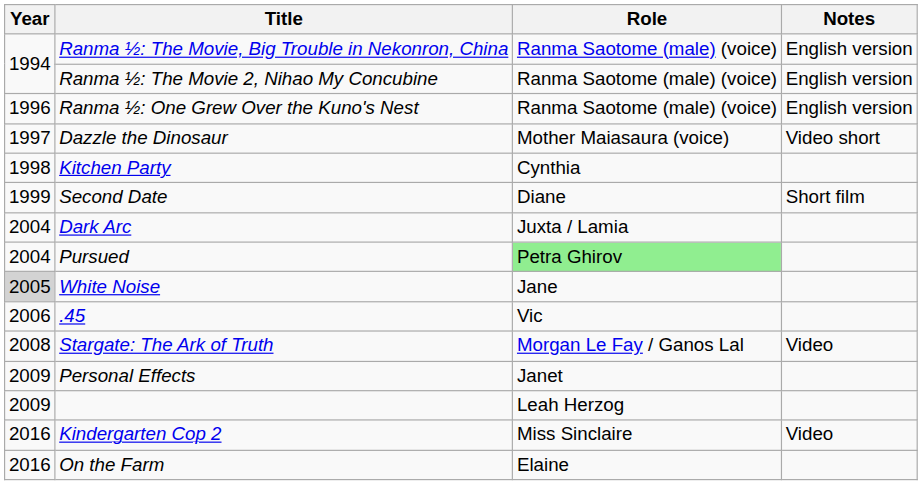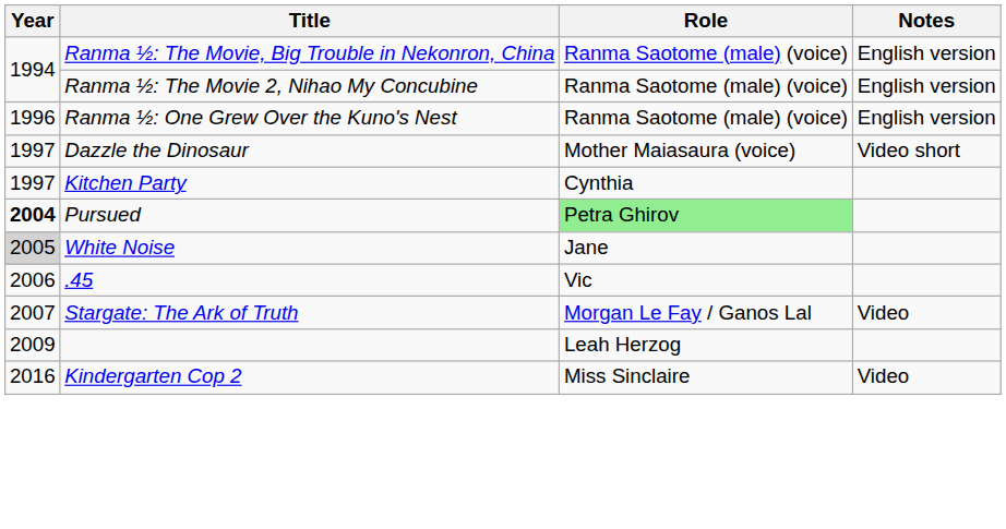 <table class="wikitable sortable">
 <tr>
 <th>Year</th>
 <th>Title</th>
 <th>Role</th>
 <th class="unsortable">Notes</th>
 </tr>
 <tr>
 <td rowspan="2">1994</td>
 <td><em><a href='#'>Ranma ½: The Movie, Big Trouble in Nekonron, China</a></em></td>
 <td><a href='#'>Ranma Saotome (male)</a> (voice)</td>
 <td>English version</td>
 </tr>
 <tr>
 <td><em>Ranma ½: The Movie 2, Nihao My Concubine</em></td>
 <td>Ranma Saotome (male) (voice)</td>
 <td>English version</td>
 </tr>
 <tr>
 <td>1996</td>
 <td><em>Ranma ½: One Grew Over the Kuno's Nest</em></td>
 <td>Ranma Saotome (male) (voice)</td>
 <td>English version</td>
 </tr>
 <tr>
 <td>1997</td>
 <td><em>Dazzle the Dinosaur</em></td>
 <td>Mother Maiasaura (voice)</td>
 <td>Video short</td>
 </tr>
 <tr>
-<td>1998</td>
+<td>1997</td>
 <td><em><a href='#'>Kitchen Party</a></em></td>
 <td>Cynthia</td>
 <td></td>
 </tr>
 <tr>
-<td>1999</td>
-<td><em>Second Date</em></td>
-<td>Diane</td>
-<td>Short film</td>
-</tr>
-<tr>
-<td>2004</td>
-<td><em><a href='#'>Dark Arc</a></em></td>
-<td>Juxta / Lamia</td>
-<td></td>
-</tr>
-<tr>
-<td>2004</td>
+<td><strong>2004</strong></td>
 <td><em>Pursued</em></td>
 <td style="background: lightgreen;">Petra Ghirov</td>
 <td></td>
 </tr>
 <tr>
 <td style="background: lightgrey;">2005</td>
 <td><em><a href='#'>White Noise</a></em></td>
 <td>Jane</td>
 <td></td>
 </tr>
 <tr>
 <td>2006</td>
 <td><em><a href='#'>.45</a></em></td>
 <td>Vic</td>
 <td></td>
 </tr>
 <tr>
-<td>2008</td>
+<td>2007</td>
 <td><em><a href='#'>Stargate: The Ark of Truth</a></em></td>
 <td><a href='#'>Morgan Le Fay</a> / Ganos Lal</td>
 <td>Video</td>
-</tr>
-<tr>
-<td>2009</td>
-<td><em>Personal Effects</em></td>
-<td>Janet</td>
-<td></td>
 </tr>
 <tr>
 <td>2009</td>
 <td><em></em></td>
 <td>Leah Herzog</td>
 <td></td>
 </tr>
 <tr>
 <td>2016</td>
 <td><em><a href='#'>Kindergarten Cop 2</a></em></td>
 <td>Miss Sinclaire</td>
 <td>Video</td>
 </tr>
-<tr>
-<td>2016</td>
-<td><em>On the Farm</em></td>
-<td>Elaine</td>
-<td></td>
-</tr>
 </table>
